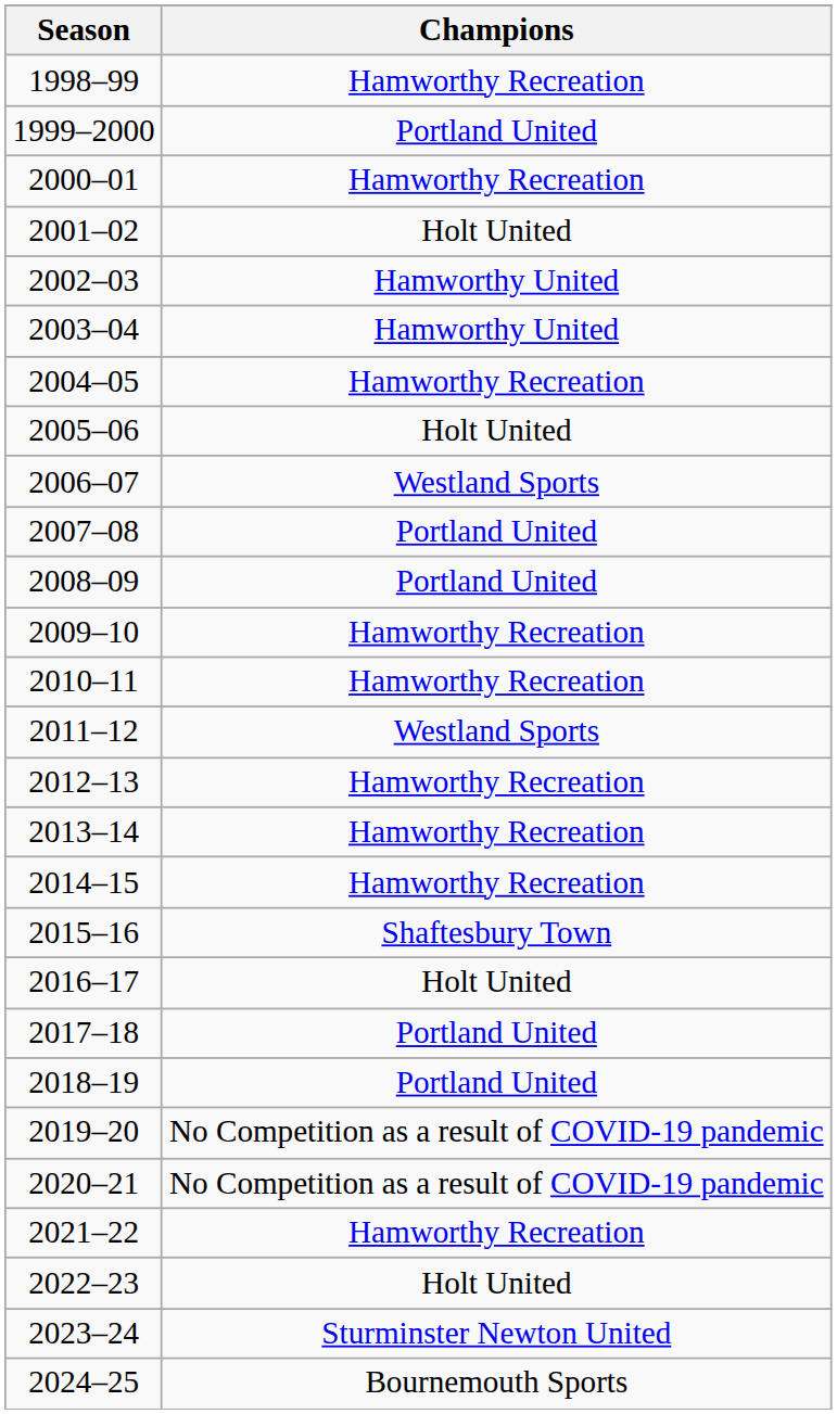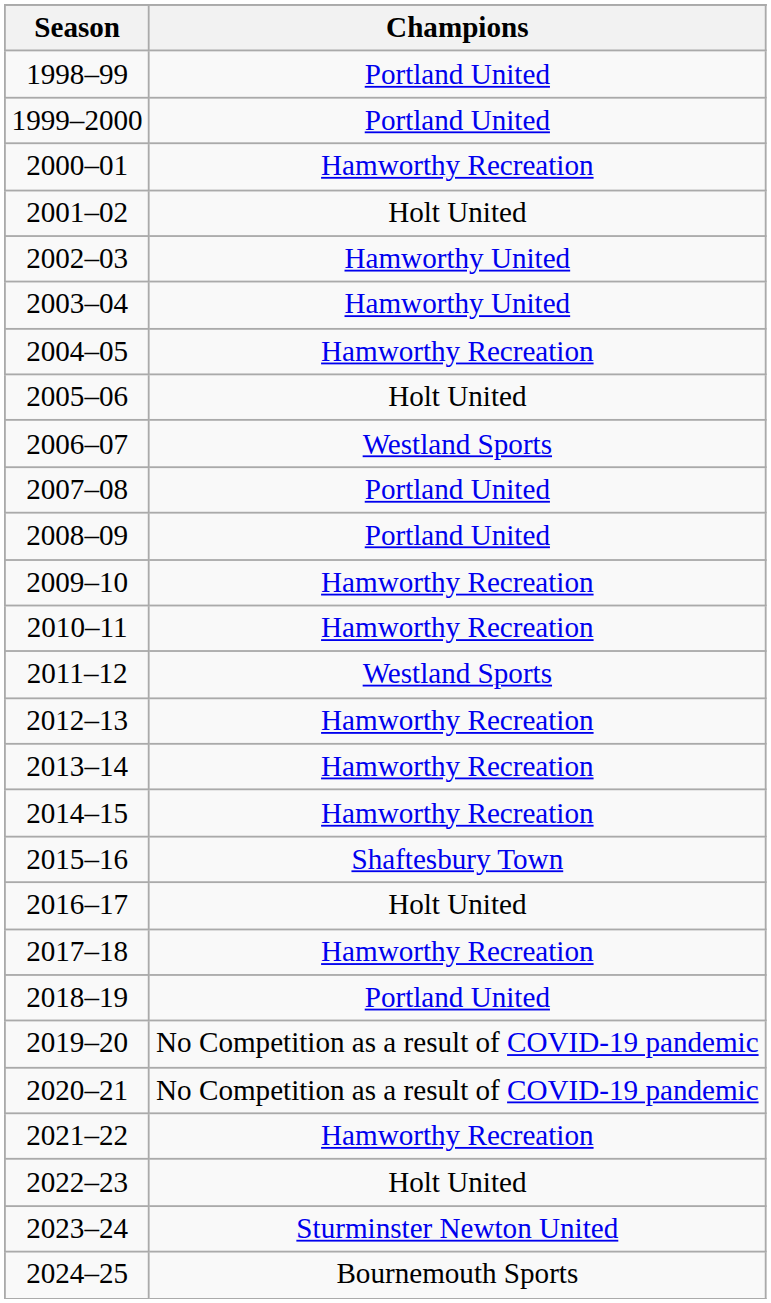 <table class="wikitable" style="text-align: center">
 <tr>
 </tr>
 <tr>
 <th>Season</th>
 <th>Champions</th>
 </tr>
 <tr>
 <td>1998–99</td>
-<td><a href='#'>Hamworthy Recreation</a></td>
+<td><a href='#'>Portland United</a></td>
 </tr>
 <tr>
 <td>1999–2000</td>
 <td><a href='#'>Portland United</a></td>
 </tr>
 <tr>
 <td>2000–01</td>
 <td><a href='#'>Hamworthy Recreation</a></td>
 </tr>
 <tr>
 <td>2001–02</td>
 <td>Holt United</td>
 </tr>
 <tr>
 <td>2002–03</td>
 <td><a href='#'>Hamworthy United</a></td>
 </tr>
 <tr>
 <td>2003–04</td>
 <td><a href='#'>Hamworthy United</a></td>
 </tr>
 <tr>
 <td>2004–05</td>
 <td><a href='#'>Hamworthy Recreation</a></td>
 </tr>
 <tr>
 <td>2005–06</td>
 <td>Holt United</td>
 </tr>
 <tr>
 <td>2006–07</td>
 <td><a href='#'>Westland Sports</a></td>
 </tr>
 <tr>
 <td>2007–08</td>
 <td><a href='#'>Portland United</a></td>
 </tr>
 <tr>
 <td>2008–09</td>
 <td><a href='#'>Portland United</a></td>
 </tr>
 <tr>
 <td>2009–10</td>
 <td><a href='#'>Hamworthy Recreation</a></td>
 </tr>
 <tr>
 <td>2010–11</td>
 <td><a href='#'>Hamworthy Recreation</a></td>
 </tr>
 <tr>
 <td>2011–12</td>
 <td><a href='#'>Westland Sports</a></td>
 </tr>
 <tr>
 <td>2012–13</td>
 <td><a href='#'>Hamworthy Recreation</a></td>
 </tr>
 <tr>
 <td>2013–14</td>
 <td><a href='#'>Hamworthy Recreation</a></td>
 </tr>
 <tr>
 <td>2014–15</td>
 <td><a href='#'>Hamworthy Recreation</a></td>
 </tr>
 <tr>
 <td>2015–16</td>
 <td><a href='#'>Shaftesbury Town</a></td>
 </tr>
 <tr>
 <td>2016–17</td>
 <td>Holt United</td>
 </tr>
 <tr>
 <td>2017–18</td>
-<td><a href='#'>Portland United</a></td>
+<td><a href='#'>Hamworthy Recreation</a></td>
 </tr>
 <tr>
 <td>2018–19</td>
 <td><a href='#'>Portland United</a></td>
 </tr>
 <tr>
 <td>2019–20</td>
 <td>No Competition as a result of <a href='#'>COVID-19 pandemic</a></td>
 </tr>
 <tr>
 <td>2020–21</td>
 <td>No Competition as a result of <a href='#'>COVID-19 pandemic</a></td>
 </tr>
 <tr>
 <td>2021–22</td>
 <td><a href='#'>Hamworthy Recreation</a></td>
 </tr>
 <tr>
 <td>2022–23</td>
 <td>Holt United</td>
 </tr>
 <tr>
 <td>2023–24</td>
 <td><a href='#'>Sturminster Newton United</a></td>
 </tr>
 <tr>
 <td>2024–25</td>
 <td>Bournemouth Sports</td>
 </tr>
 </table>
